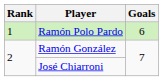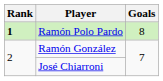 <table class="wikitable">
 <tr>
 <th>Rank</th>
 <th>Player</th>
 <th>Goals</th>
 </tr>
 <tr bgcolor="D0F0C0">
-<td>1</td>
+<td><strong>1</strong></td>
 <td><a href='#'>Ramón Polo Pardo</a></td>
-<td align="center">6</td>
+<td align="center">8</td>
 </tr>
 <tr>
 <td rowspan=2>2</td>
 <td><a href='#'>Ramón González</a></td>
 <td rowspan=2 align="center">7</td>
 </tr>
 <tr>
 <td><a href='#'>José Chiarroni</a></td>
 </tr>
 </table>
